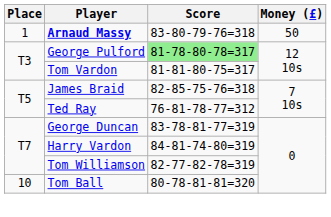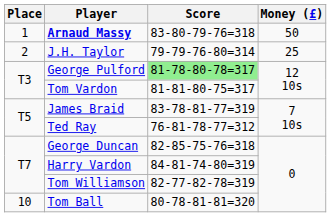 <table class=wikitable>
 <tr>
 <th>Place</th>
 <th>Player</th>
 <th>Score</th>
 <th>Money (<a href='#'>£</a>)</th>
 </tr>
 <tr>
 <td align=center>1</td>
 <td> <strong><a href='#'>Arnaud Massy</a></strong></td>
 <td>83-80-79-76=318</td>
 <td align=center>50</td>
 </tr>
 <tr>
+<td align=center>2</td>
+<td> <a href='#'>J.H. Taylor</a></td>
+<td>79-79-76-80=314</td>
+<td align=center>25</td>
+</tr>
+<tr>
 <td rowspan=2 align=center>T3</td>
 <td> <a href='#'>George Pulford</a></td>
 <td style="background: lightgreen;">81-78-80-78=317</td>
 <td rowspan=2 align=center>12<br>10s</td>
 </tr>
 <tr>
 <td> <a href='#'>Tom Vardon</a></td>
 <td>81-81-80-75=317</td>
 </tr>
 <tr>
 <td rowspan=2 align=center>T5</td>
 <td> <a href='#'>James Braid</a></td>
-<td>82-85-75-76=318</td>
+<td>83-78-81-77=319</td>
 <td rowspan=2 align=center>7<br>10s</td>
 </tr>
 <tr>
 <td> <a href='#'>Ted Ray</a></td>
 <td>76-81-78-77=312</td>
 </tr>
 <tr>
 <td rowspan=3 align=center>T7</td>
 <td> <a href='#'>George Duncan</a></td>
-<td>83-78-81-77=319</td>
+<td>82-85-75-76=318</td>
 <td rowspan=4 align=center>0</td>
 </tr>
 <tr>
 <td> <a href='#'>Harry Vardon</a></td>
 <td>84-81-74-80=319</td>
 </tr>
 <tr>
 <td> <a href='#'>Tom Williamson</a></td>
 <td>82-77-82-78=319</td>
 </tr>
 <tr>
 <td align=center>10</td>
 <td> <a href='#'>Tom Ball</a></td>
 <td>80-78-81-81=320</td>
 </tr>
 </table>
